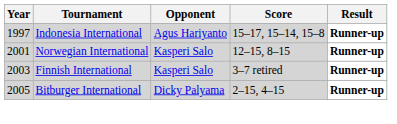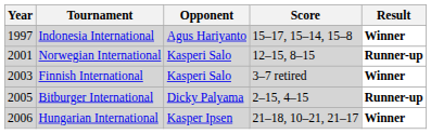 <table class="sortable wikitable" style="font-size: 90%;">
 <tr>
 <th>Year</th>
 <th>Tournament</th>
 <th>Opponent</th>
 <th>Score</th>
 <th>Result</th>
 </tr>
 <tr style="background:#D5D5D5">
 <td align="center">1997</td>
 <td align="left"><a href='#'>Indonesia International</a></td>
 <td align="left"> <a href='#'>Agus Hariyanto</a></td>
 <td align="left">15–17, 15–14, 15–8</td>
-<td style="text-align:left; background:white"> <strong>Runner-up</strong></td>
+<td style="text-align:left; background:white"> <strong>Winner</strong></td>
 </tr>
 <tr style="background:#D5D5D5">
 <td align="center">2001</td>
 <td align="left"><a href='#'>Norwegian International</a></td>
 <td align="left"> <a href='#'>Kasperi Salo</a></td>
 <td align="left">12–15, 8–15</td>
 <td style="text-align:left; background:white"> <strong>Runner-up</strong></td>
 </tr>
 <tr style="background:#D5D5D5">
 <td align="center">2003</td>
 <td align="left"><a href='#'>Finnish International</a></td>
 <td align="left"> <a href='#'>Kasperi Salo</a></td>
 <td align="left">3–7 retired</td>
-<td style="text-align:left; background:white"> <strong>Runner-up</strong></td>
+<td style="text-align:left; background:white"> <strong>Winner</strong></td>
 </tr>
 <tr style="background:#D5D5D5">
 <td align="center">2005</td>
 <td align="left"><a href='#'>Bitburger International</a></td>
 <td align="left"> <a href='#'>Dicky Palyama</a></td>
 <td align="left">2–15, 4–15</td>
 <td style="text-align:left; background:white"> <strong>Runner-up</strong></td>
 </tr>
+<tr style="background:#D5D5D5">
+<td align="center">2006</td>
+<td align="left"><a href='#'>Hungarian International</a></td>
+<td align="left"> <a href='#'>Kasper Ipsen</a></td>
+<td align="left">21–18, 10–21, 21–17</td>
+<td style="text-align:left; background:white"> <strong>Winner</strong></td>
+</tr>
 </table>
